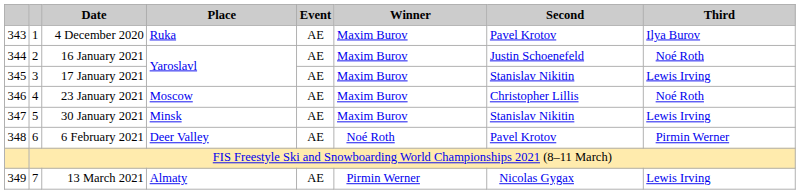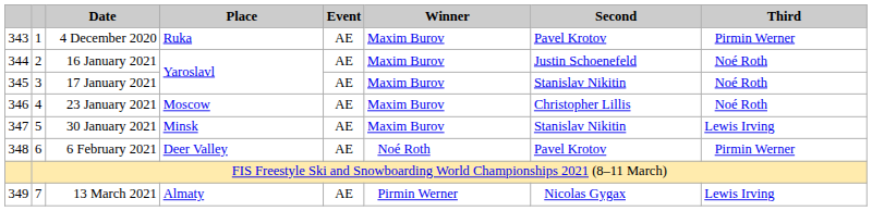 <table class="wikitable plainrowheaders" style="background:#fff; font-size:86%; line-height:16px; border:grey solid 1px; border-collapse:collapse;">
 <tr>
 <th scope="col" style="background:#ccc; width:20px;"></th>
 <th scope="col" style="background:#ccc; width=30 px;"></th>
 <th scope="col" style="background:#ccc; width:120px;">Date</th>
 <th scope="col" style="background:#ccc; width:180px;">Place</th>
 <th scope="col" style="background:#ccc; width:15px;">Event</th>
 <th scope="col" style="background:#ccc; width:185px;">Winner</th>
 <th scope="col" style="background:#ccc; width:185px;">Second</th>
 <th scope="col" style="background:#ccc; width:185px;">Third</th>
 </tr>
 <tr>
 <td align="center">343</td>
 <td align="center">1</td>
 <td align="right">4 December 2020</td>
 <td> <a href='#'>Ruka</a></td>
 <td align="center">AE</td>
 <td> <a href='#'>Maxim Burov</a></td>
 <td> <a href='#'>Pavel Krotov</a></td>
-<td> <a href='#'>Ilya Burov</a></td>
+<td>   <a href='#'>Pirmin Werner</a></td>
 </tr>
 <tr>
 <td align="center">344</td>
 <td align="center">2</td>
 <td align="right">16 January 2021</td>
 <td rowspan="2"> <a href='#'>Yaroslavl</a></td>
 <td align="center">AE</td>
 <td> <a href='#'>Maxim Burov</a></td>
 <td> <a href='#'>Justin Schoenefeld</a></td>
 <td>   <a href='#'>Noé Roth</a></td>
 </tr>
 <tr>
 <td align="center">345</td>
 <td align="center">3</td>
 <td align="right">17 January 2021</td>
 <td align="center">AE</td>
 <td> <a href='#'>Maxim Burov</a></td>
 <td> <a href='#'>Stanislav Nikitin</a></td>
-<td> <a href='#'>Lewis Irving</a></td>
+<td>   <a href='#'>Noé Roth</a></td>
 </tr>
 <tr>
 <td align="center">346</td>
 <td align="center">4</td>
 <td align="right">23 January 2021</td>
 <td> <a href='#'>Moscow</a></td>
 <td align="center">AE</td>
 <td> <a href='#'>Maxim Burov</a></td>
 <td> <a href='#'>Christopher Lillis</a></td>
 <td>   <a href='#'>Noé Roth</a></td>
 </tr>
 <tr>
 <td align="center">347</td>
 <td align="center">5</td>
 <td align="right">30 January 2021</td>
 <td> <a href='#'>Minsk</a></td>
 <td align="center">AE</td>
 <td> <a href='#'>Maxim Burov</a></td>
 <td> <a href='#'>Stanislav Nikitin</a></td>
 <td> <a href='#'>Lewis Irving</a></td>
 </tr>
 <tr>
 <td align="center">348</td>
 <td align="center">6</td>
 <td align="right">6 February 2021</td>
 <td> <a href='#'>Deer Valley</a></td>
 <td align="center">AE</td>
 <td>   <a href='#'>Noé Roth</a></td>
 <td> <a href='#'>Pavel Krotov</a></td>
 <td>   <a href='#'>Pirmin Werner</a></td>
 </tr>
 <tr style="background:#FFEBAD">
 <td></td>
 <td align="center" colspan="7"><a href='#'>FIS Freestyle Ski and Snowboarding World Championships 2021</a>  (8–11 March)</td>
 </tr>
 <tr>
 <td align="center">349</td>
 <td align="center">7</td>
 <td align="right">13 March 2021</td>
 <td> <a href='#'>Almaty</a></td>
 <td align="center">AE</td>
 <td>   <a href='#'>Pirmin Werner</a></td>
 <td>   <a href='#'>Nicolas Gygax</a></td>
 <td> <a href='#'>Lewis Irving</a></td>
 </tr>
 </table>
